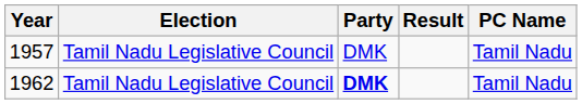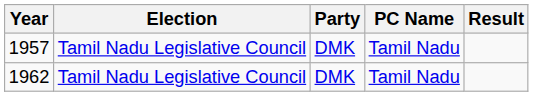 <table class="sortable wikitable"style="font-size: 100%">
 <tr>
 <th>Year</th>
 <th>Election</th>
 <th>Party</th>
+<th>PC Name</th>
 <th>Result</th>
-<th>PC Name</th>
 </tr>
 <tr>
 <td>1957</td>
 <td><a href='#'>Tamil Nadu Legislative Council</a></td>
 <td><a href='#'>DMK</a> </td>
+<td><a href='#'>Tamil Nadu</a></td>
 <td></td>
-<td><a href='#'>Tamil Nadu</a></td>
 </tr>
 <tr>
 <td>1962</td>
 <td><a href='#'>Tamil Nadu Legislative Council</a></td>
-<td><strong><a href='#'>DMK</a> </strong></td>
+<td><a href='#'>DMK</a> </td>
+<td><a href='#'>Tamil Nadu</a></td>
 <td></td>
-<td><a href='#'>Tamil Nadu</a></td>
 </tr>
 </table>
